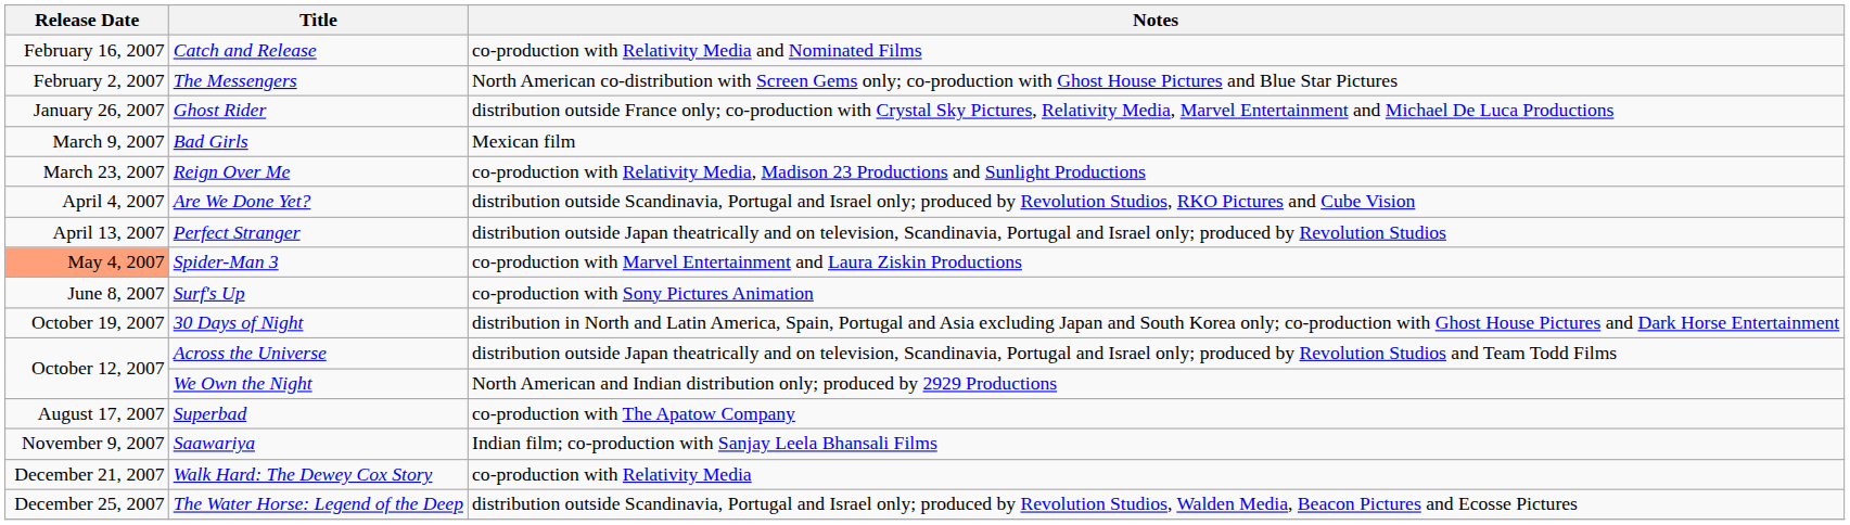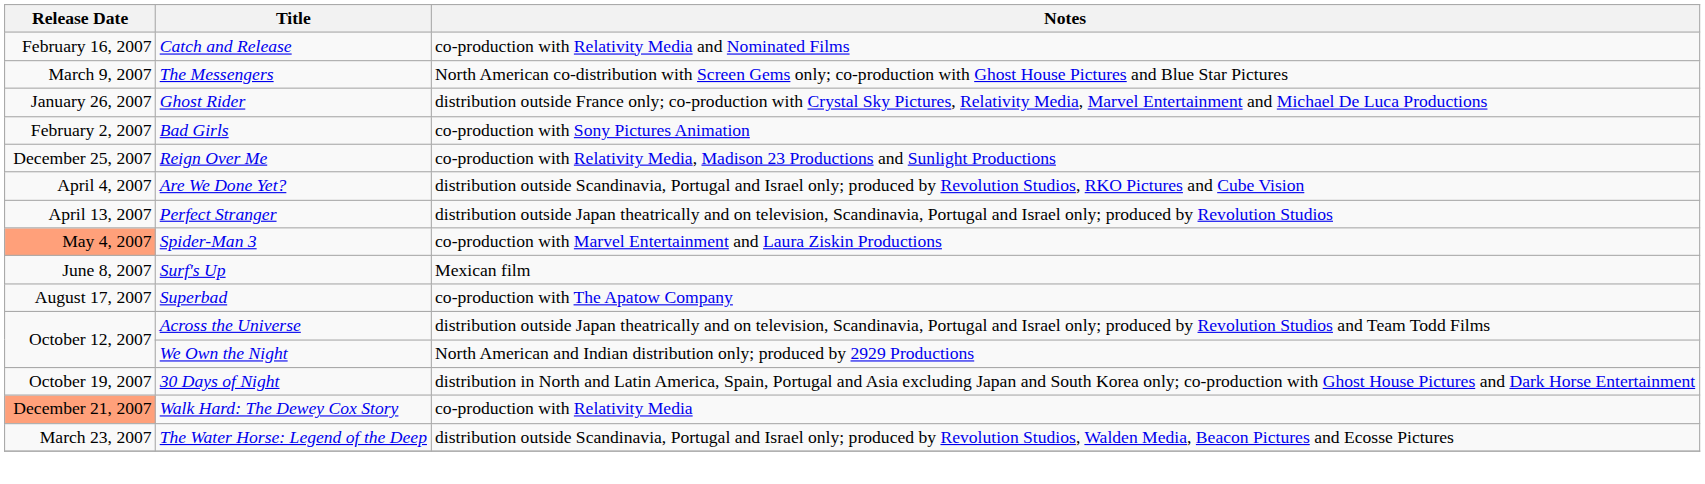 <table class="wikitable sortable">
 <tr>
 <th scope="col" style="width:130px;">Release Date</th>
 <th>Title</th>
 <th>Notes</th>
 </tr>
 <tr>
 <td style="text-align:right;">February 16, 2007</td>
 <td><em><a href='#'>Catch and Release</a></em></td>
 <td>co-production with <a href='#'>Relativity Media</a> and <a href='#'>Nominated Films</a></td>
 </tr>
 <tr>
-<td style="text-align:right;">February 2, 2007</td>
+<td style="text-align:right;">March 9, 2007</td>
 <td><em><a href='#'>The Messengers</a></em></td>
 <td>North American co-distribution with <a href='#'>Screen Gems</a> only; co-production with <a href='#'>Ghost House Pictures</a> and Blue Star Pictures</td>
 </tr>
 <tr>
 <td style="text-align:right;">January 26, 2007</td>
 <td><em><a href='#'>Ghost Rider</a></em></td>
 <td>distribution outside France only; co-production with <a href='#'>Crystal Sky Pictures</a>, <a href='#'>Relativity Media</a>, <a href='#'>Marvel Entertainment</a> and <a href='#'>Michael De Luca Productions</a></td>
 </tr>
 <tr>
-<td style="text-align:right;">March 9, 2007</td>
+<td style="text-align:right;">February 2, 2007</td>
 <td><em><a href='#'>Bad Girls</a></em></td>
-<td>Mexican film</td>
+<td>co-production with <a href='#'>Sony Pictures Animation</a></td>
 </tr>
 <tr>
-<td style="text-align:right;">March 23, 2007</td>
+<td style="text-align:right;">December 25, 2007</td>
 <td><em><a href='#'>Reign Over Me</a></em></td>
 <td>co-production with <a href='#'>Relativity Media</a>, <a href='#'>Madison 23 Productions</a> and <a href='#'>Sunlight Productions</a></td>
 </tr>
 <tr>
 <td style="text-align:right;">April 4, 2007</td>
 <td><em><a href='#'>Are We Done Yet?</a></em></td>
 <td>distribution outside Scandinavia, Portugal and Israel only; produced by <a href='#'>Revolution Studios</a>, <a href='#'>RKO Pictures</a> and <a href='#'>Cube Vision</a></td>
 </tr>
 <tr>
 <td style="text-align:right;">April 13, 2007</td>
 <td><em><a href='#'>Perfect Stranger</a></em></td>
 <td>distribution outside Japan theatrically and on television, Scandinavia, Portugal and Israel only; produced by <a href='#'>Revolution Studios</a></td>
 </tr>
 <tr>
 <td style="background: lightsalmon; text-align:right;">May 4, 2007</td>
 <td><em><a href='#'>Spider-Man 3</a></em></td>
 <td>co-production with <a href='#'>Marvel Entertainment</a> and <a href='#'>Laura Ziskin Productions</a></td>
 </tr>
 <tr>
 <td style="text-align:right;">June 8, 2007</td>
 <td><em><a href='#'>Surf's Up</a></em></td>
-<td>co-production with <a href='#'>Sony Pictures Animation</a></td>
+<td>Mexican film</td>
 </tr>
 <tr>
-<td style="text-align:right;">October 19, 2007</td>
-<td><em><a href='#'>30 Days of Night</a></em></td>
-<td>distribution in North and Latin America, Spain, Portugal and Asia excluding Japan and South Korea only; co-production with <a href='#'>Ghost House Pictures</a> and <a href='#'>Dark Horse Entertainment</a></td>
+<td style="text-align:right;">August 17, 2007</td>
+<td><em><a href='#'>Superbad</a></em></td>
+<td>co-production with <a href='#'>The Apatow Company</a></td>
 </tr>
 <tr>
 <td style="text-align:right;" rowspan="2">October 12, 2007</td>
 <td><em><a href='#'>Across the Universe</a></em></td>
 <td>distribution outside Japan theatrically and on television, Scandinavia, Portugal and Israel only; produced by <a href='#'>Revolution Studios</a> and Team Todd Films</td>
 </tr>
 <tr>
 <td><em><a href='#'>We Own the Night</a></em></td>
 <td>North American and Indian distribution only; produced by <a href='#'>2929 Productions</a></td>
 </tr>
 <tr>
-<td style="text-align:right;">August 17, 2007</td>
-<td><em><a href='#'>Superbad</a></em></td>
-<td>co-production with <a href='#'>The Apatow Company</a></td>
+<td style="text-align:right;">October 19, 2007</td>
+<td><em><a href='#'>30 Days of Night</a></em></td>
+<td>distribution in North and Latin America, Spain, Portugal and Asia excluding Japan and South Korea only; co-production with <a href='#'>Ghost House Pictures</a> and <a href='#'>Dark Horse Entertainment</a></td>
 </tr>
 <tr>
-<td style="text-align:right;">November 9, 2007</td>
-<td><em><a href='#'>Saawariya</a></em></td>
-<td>Indian film; co-production with <a href='#'>Sanjay Leela Bhansali Films</a></td>
-</tr>
-<tr>
-<td style="text-align:right;">December 21, 2007</td>
+<td style="background: lightsalmon; text-align:right;">December 21, 2007</td>
 <td><em><a href='#'>Walk Hard: The Dewey Cox Story</a></em></td>
 <td>co-production with <a href='#'>Relativity Media</a></td>
 </tr>
 <tr>
-<td style="text-align:right;">December 25, 2007</td>
+<td style="text-align:right;">March 23, 2007</td>
 <td><em><a href='#'>The Water Horse: Legend of the Deep</a></em></td>
 <td>distribution outside Scandinavia, Portugal and Israel only; produced by <a href='#'>Revolution Studios</a>, <a href='#'>Walden Media</a>, <a href='#'>Beacon Pictures</a> and Ecosse Pictures</td>
 </tr>
 <tr>
 </tr>
 </table>
